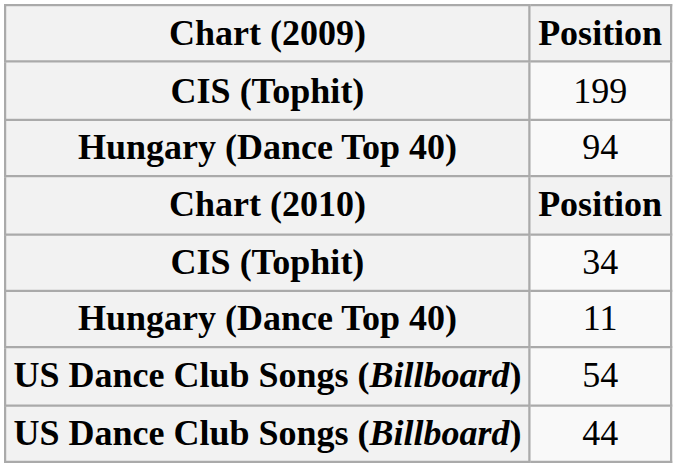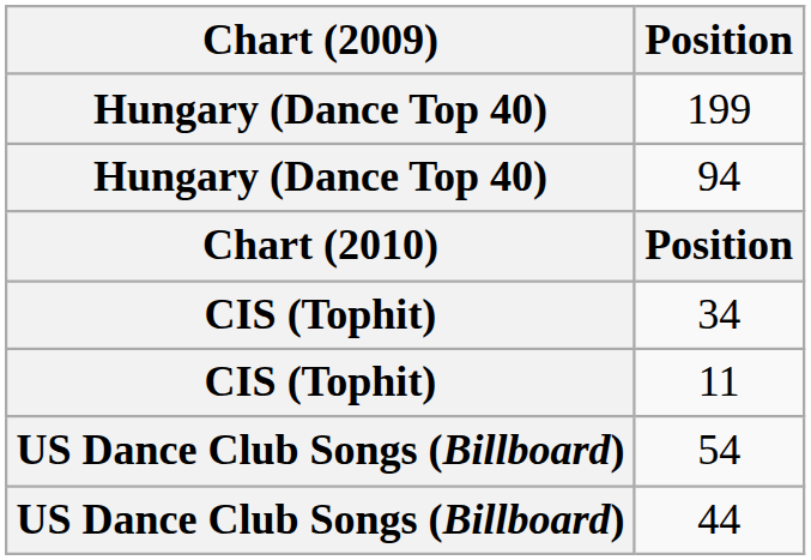 <table class="wikitable sortable plainrowheaders" style="text-align:center">
 <tr>
 <th scope="col">Chart (2009)</th>
 <th scope="col">Position</th>
 </tr>
 <tr>
-<th scope="row">CIS (Tophit)</th>
+<th scope="row">Hungary (Dance Top 40)</th>
 <td>199</td>
 </tr>
 <tr>
 <th scope="row">Hungary (Dance Top 40)</th>
 <td style="text-align:center;">94</td>
 </tr>
 <tr>
 <th scope="col">Chart (2010)</th>
 <th scope="col">Position</th>
 </tr>
 <tr>
 <th scope="row">CIS (Tophit)</th>
 <td>34</td>
 </tr>
 <tr>
-<th scope="row">Hungary (Dance Top 40)</th>
+<th scope="row">CIS (Tophit)</th>
 <td style="text-align:center;">11</td>
 </tr>
 <tr>
 <th scope="row">US Dance Club Songs (<em>Billboard</em>)</th>
 <td style="text-align:center;">54</td>
 </tr>
 <tr>
 <th scope="row">US Dance Club Songs (<em>Billboard</em>)</th>
 <td style="text-align:center;">44</td>
 </tr>
 </table>
